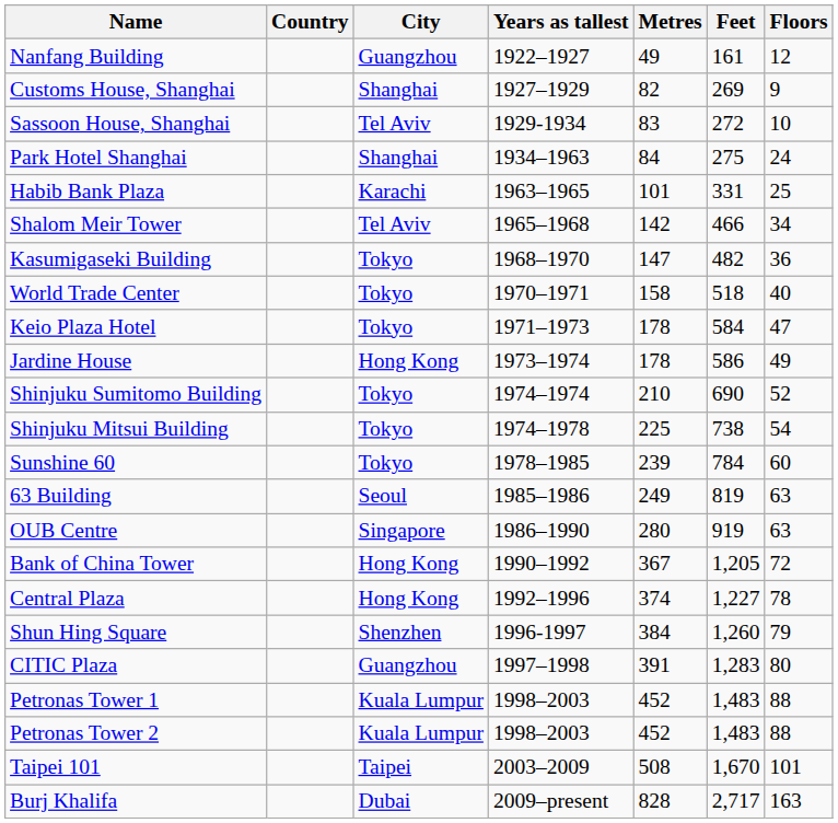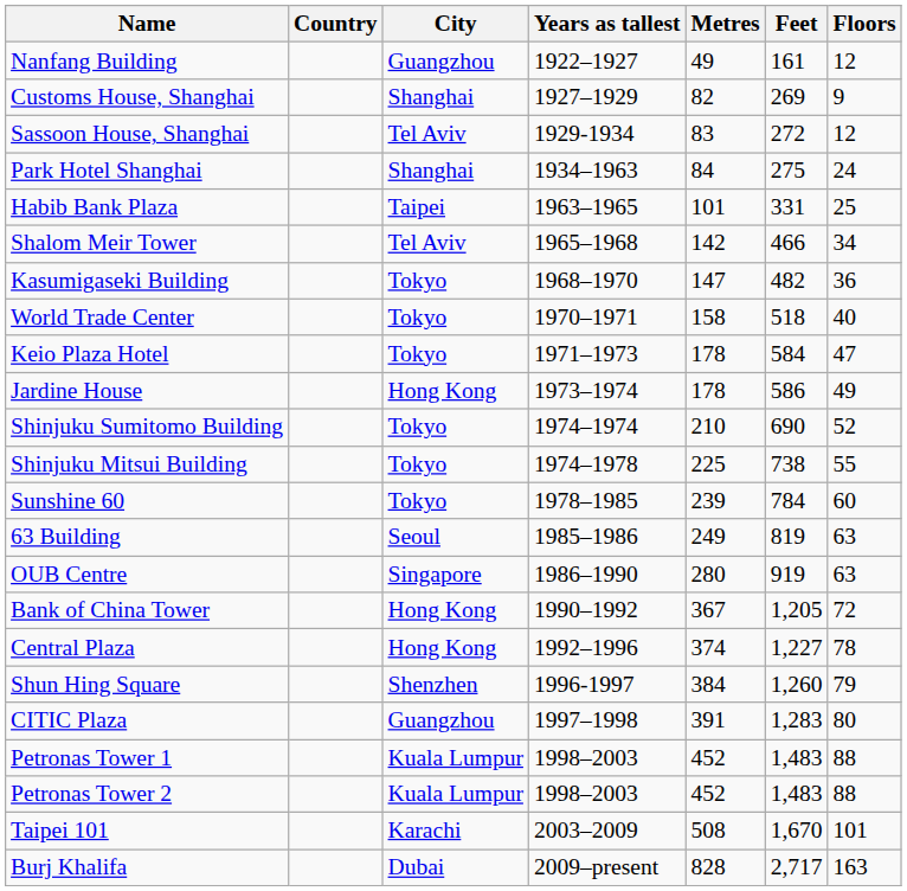 <table class="sortable wikitable">
 <tr>
 <th>Name</th>
 <th>Country</th>
 <th>City</th>
 <th>Years as tallest</th>
 <th>Metres</th>
 <th>Feet</th>
 <th>Floors</th>
 </tr>
 <tr>
 <td><a href='#'>Nanfang Building</a></td>
 <td></td>
 <td><a href='#'>Guangzhou</a></td>
 <td>1922–1927</td>
 <td>49</td>
 <td>161</td>
 <td>12</td>
 </tr>
 <tr>
 <td><a href='#'>Customs House, Shanghai</a></td>
 <td></td>
 <td><a href='#'>Shanghai</a></td>
 <td>1927–1929</td>
 <td>82</td>
 <td>269</td>
 <td>9</td>
 </tr>
 <tr>
 <td><a href='#'>Sassoon House, Shanghai</a></td>
 <td></td>
 <td><a href='#'>Tel Aviv</a></td>
 <td>1929-1934</td>
 <td>83</td>
 <td>272</td>
-<td>10</td>
+<td>12</td>
 </tr>
 <tr>
 <td><a href='#'>Park Hotel Shanghai</a></td>
 <td></td>
 <td><a href='#'>Shanghai</a></td>
 <td>1934–1963</td>
 <td>84</td>
 <td>275</td>
 <td>24</td>
 </tr>
 <tr>
 <td><a href='#'>Habib Bank Plaza</a></td>
 <td></td>
-<td><a href='#'>Karachi</a></td>
+<td><a href='#'>Taipei</a></td>
 <td>1963–1965</td>
 <td>101</td>
 <td>331</td>
 <td>25</td>
 </tr>
 <tr>
 <td><a href='#'>Shalom Meir Tower</a></td>
 <td></td>
 <td><a href='#'>Tel Aviv</a></td>
 <td>1965–1968</td>
 <td>142</td>
 <td>466</td>
 <td>34</td>
 </tr>
 <tr>
 <td><a href='#'>Kasumigaseki Building</a></td>
 <td></td>
 <td><a href='#'>Tokyo</a></td>
 <td>1968–1970</td>
 <td>147</td>
 <td>482</td>
 <td>36</td>
 </tr>
 <tr>
 <td><a href='#'>World Trade Center</a></td>
 <td></td>
 <td><a href='#'>Tokyo</a></td>
 <td>1970–1971</td>
 <td>158</td>
 <td>518</td>
 <td>40</td>
 </tr>
 <tr>
 <td><a href='#'>Keio Plaza Hotel</a></td>
 <td></td>
 <td><a href='#'>Tokyo</a></td>
 <td>1971–1973</td>
 <td>178</td>
 <td>584</td>
 <td>47</td>
 </tr>
 <tr>
 <td><a href='#'>Jardine House</a></td>
 <td></td>
 <td><a href='#'>Hong Kong</a></td>
 <td>1973–1974</td>
 <td>178</td>
 <td>586</td>
 <td>49</td>
 </tr>
 <tr>
 <td><a href='#'>Shinjuku Sumitomo Building</a></td>
 <td></td>
 <td><a href='#'>Tokyo</a></td>
 <td>1974–1974</td>
 <td>210</td>
 <td>690</td>
 <td>52</td>
 </tr>
 <tr>
 <td><a href='#'>Shinjuku Mitsui Building</a></td>
 <td></td>
 <td><a href='#'>Tokyo</a></td>
 <td>1974–1978</td>
 <td>225</td>
 <td>738</td>
-<td>54</td>
+<td>55</td>
 </tr>
 <tr>
 <td><a href='#'>Sunshine 60</a></td>
 <td></td>
 <td><a href='#'>Tokyo</a></td>
 <td>1978–1985</td>
 <td>239</td>
 <td>784</td>
 <td>60</td>
 </tr>
 <tr>
 <td><a href='#'>63 Building</a></td>
 <td></td>
 <td><a href='#'>Seoul</a></td>
 <td>1985–1986</td>
 <td>249</td>
 <td>819</td>
 <td>63</td>
 </tr>
 <tr>
 <td><a href='#'>OUB Centre</a></td>
 <td></td>
 <td><a href='#'>Singapore</a></td>
 <td>1986–1990</td>
 <td>280</td>
 <td>919</td>
 <td>63</td>
 </tr>
 <tr>
 <td><a href='#'>Bank of China Tower</a></td>
 <td></td>
 <td><a href='#'>Hong Kong</a></td>
 <td>1990–1992</td>
 <td>367</td>
 <td>1,205</td>
 <td>72</td>
 </tr>
 <tr>
 <td><a href='#'>Central Plaza</a></td>
 <td></td>
 <td><a href='#'>Hong Kong</a></td>
 <td>1992–1996</td>
 <td>374</td>
 <td>1,227</td>
 <td>78</td>
 </tr>
 <tr>
 <td><a href='#'>Shun Hing Square</a></td>
 <td></td>
 <td><a href='#'>Shenzhen</a></td>
 <td>1996-1997</td>
 <td>384</td>
 <td>1,260</td>
 <td>79</td>
 </tr>
 <tr>
 <td><a href='#'>CITIC Plaza</a></td>
 <td></td>
 <td><a href='#'>Guangzhou</a></td>
 <td>1997–1998</td>
 <td>391</td>
 <td>1,283</td>
 <td>80</td>
 </tr>
 <tr>
 <td><a href='#'>Petronas Tower 1</a></td>
 <td></td>
 <td><a href='#'>Kuala Lumpur</a></td>
 <td>1998–2003</td>
 <td>452</td>
 <td>1,483</td>
 <td>88</td>
 </tr>
 <tr>
 <td><a href='#'>Petronas Tower 2</a></td>
 <td></td>
 <td><a href='#'>Kuala Lumpur</a></td>
 <td>1998–2003</td>
 <td>452</td>
 <td>1,483</td>
 <td>88</td>
 </tr>
 <tr>
 <td><a href='#'>Taipei 101</a></td>
 <td></td>
-<td><a href='#'>Taipei</a></td>
+<td><a href='#'>Karachi</a></td>
 <td>2003–2009</td>
 <td>508</td>
 <td>1,670</td>
 <td>101</td>
 </tr>
 <tr>
 <td><a href='#'>Burj Khalifa</a></td>
 <td></td>
 <td><a href='#'>Dubai</a></td>
 <td>2009–present</td>
 <td>828</td>
 <td>2,717</td>
 <td>163</td>
 </tr>
 </table>
